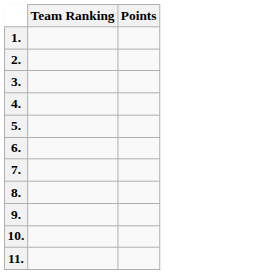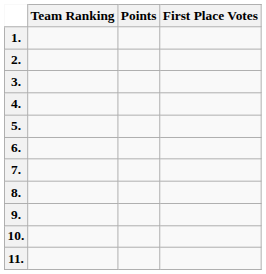 <table class="wikitable" style="white-space:nowrap; font-size:90%;">
 <tr>
 <td colspan="1" style="background:white; border-top-style:hidden; border-left-style:hidden;"></td>
 <th>Team Ranking</th>
 <th>Points</th>
+<th>First Place Votes</th>
 </tr>
 <tr>
 <th>1.</th>
+<td></td>
 <td></td>
 <td></td>
 </tr>
 <tr>
 <th>2.</th>
 <td></td>
 <td></td>
+<td></td>
 </tr>
 <tr>
 <th>3.</th>
+<td></td>
 <td></td>
 <td></td>
 </tr>
 <tr>
 <th>4.</th>
 <td></td>
 <td></td>
+<td></td>
 </tr>
 <tr>
 <th>5.</th>
+<td></td>
 <td></td>
 <td></td>
 </tr>
 <tr>
 <th>6.</th>
 <td></td>
 <td></td>
+<td></td>
 </tr>
 <tr>
 <th>7.</th>
+<td></td>
 <td></td>
 <td></td>
 </tr>
 <tr>
 <th>8.</th>
 <td></td>
 <td></td>
+<td></td>
 </tr>
 <tr>
 <th>9.</th>
+<td></td>
 <td></td>
 <td></td>
 </tr>
 <tr>
 <th>10.</th>
 <td></td>
 <td></td>
+<td></td>
 </tr>
 <tr>
 <th>11.</th>
 <td></td>
 <td></td>
+<td></td>
 </tr>
 </table>
